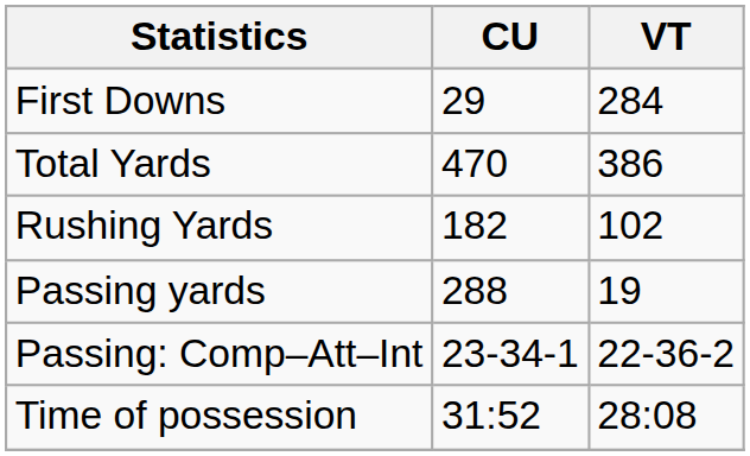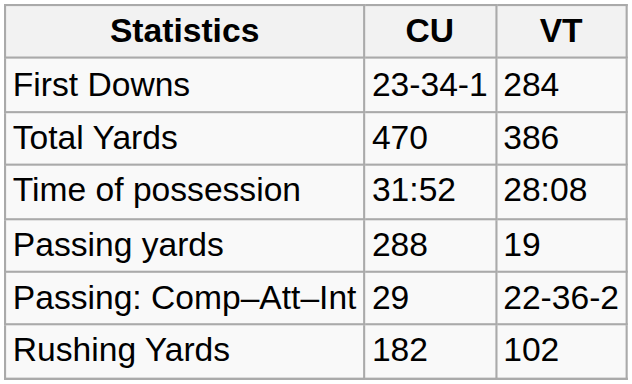 <table class="wikitable">
 <tr>
 <th>Statistics</th>
 <th>CU</th>
 <th>VT</th>
 </tr>
 <tr>
 <td>First Downs</td>
-<td>29</td>
+<td>23-34-1</td>
 <td>284</td>
 </tr>
 <tr>
 <td>Total Yards</td>
 <td>470</td>
 <td>386</td>
 </tr>
 <tr>
-<td>Rushing Yards</td>
-<td>182</td>
-<td>102</td>
+<td>Time of possession</td>
+<td>31:52</td>
+<td>28:08</td>
 </tr>
 <tr>
 <td>Passing yards</td>
 <td>288</td>
 <td>19</td>
 </tr>
 <tr>
 <td>Passing: Comp–Att–Int</td>
-<td>23-34-1</td>
+<td>29</td>
 <td>22-36-2</td>
 </tr>
 <tr>
-<td>Time of possession</td>
-<td>31:52</td>
-<td>28:08</td>
+<td>Rushing Yards</td>
+<td>182</td>
+<td>102</td>
 </tr>
 <tr>
 </tr>
 </table>
